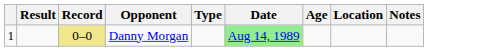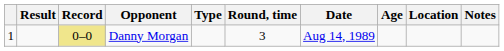 <table class="wikitable" style="text-align:center">
 <tr>
 <th></th>
 <th>Result</th>
 <th>Record</th>
 <th>Opponent</th>
 <th>Type</th>
+<th>Round, time</th>
 <th>Date</th>
 <th>Age</th>
 <th>Location</th>
 <th>Notes</th>
 </tr>
 <tr>
 <td>1</td>
 <td></td>
 <td style="background: khaki;">0–0 </td>
 <td style="text-align:left;"><a href='#'>Danny Morgan</a></td>
 <td></td>
-<td style="background: lightgreen;"><a href='#'>Aug 14, 1989</a></td>
+<td>3</td>
+<td><a href='#'>Aug 14, 1989</a></td>
 <td style="text-align:left;"></td>
 <td style="text-align:left;"></td>
 <td style="text-align:left;"></td>
 </tr>
 </table>
